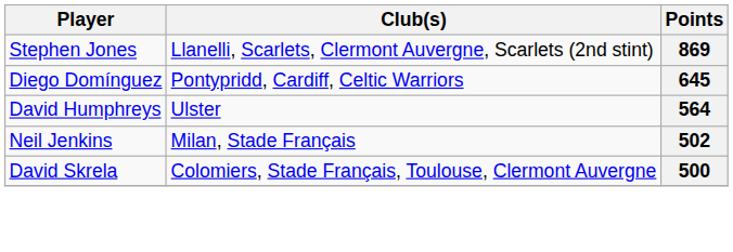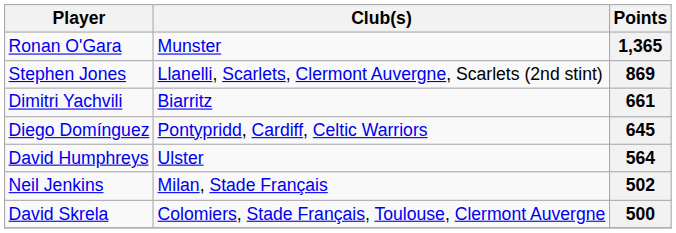 <table class="wikitable">
 <tr>
 <th>Player</th>
 <th>Club(s)</th>
 <th>Points</th>
 </tr>
 <tr>
+<td> <a href='#'>Ronan O'Gara</a></td>
+<td><a href='#'>Munster</a></td>
+<th>1,365</th>
+</tr>
+<tr>
 <td> <a href='#'>Stephen Jones</a></td>
 <td><a href='#'>Llanelli</a>, <a href='#'>Scarlets</a>, <a href='#'>Clermont Auvergne</a>, Scarlets (2nd stint)</td>
 <th>869</th>
+</tr>
+<tr>
+<td> <a href='#'>Dimitri Yachvili</a></td>
+<td><a href='#'>Biarritz</a></td>
+<th>661</th>
 </tr>
 <tr>
 <td>  <a href='#'>Diego Domínguez</a></td>
 <td><a href='#'>Pontypridd</a>, <a href='#'>Cardiff</a>, <a href='#'>Celtic Warriors</a></td>
 <th>645</th>
 </tr>
 <tr>
 <td> <a href='#'>David Humphreys</a></td>
 <td><a href='#'>Ulster</a></td>
 <th>564</th>
 </tr>
 <tr>
 <td> <a href='#'>Neil Jenkins</a></td>
 <td><a href='#'>Milan</a>, <a href='#'>Stade Français</a></td>
 <th>502</th>
 </tr>
 <tr>
 <td> <a href='#'>David Skrela</a></td>
 <td><a href='#'>Colomiers</a>, <a href='#'>Stade Français</a>, <a href='#'>Toulouse</a>, <a href='#'>Clermont Auvergne</a></td>
 <th>500</th>
 </tr>
 <tr>
 </tr>
 </table>
